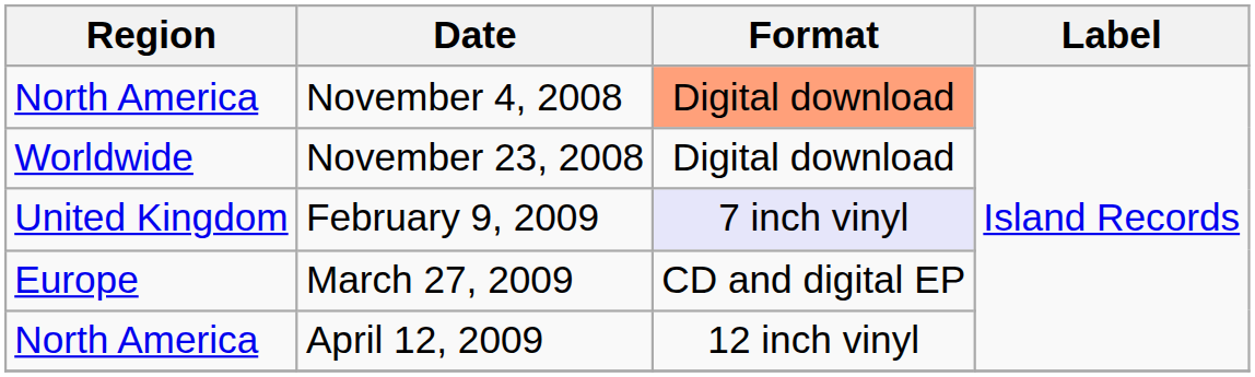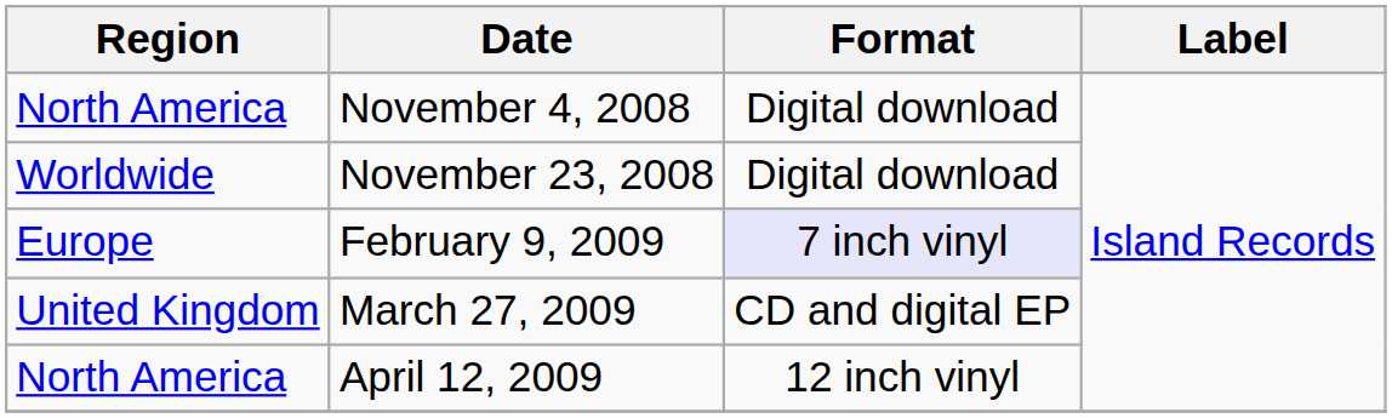 <table class=wikitable>
 <tr>
 <th>Region</th>
 <th>Date</th>
 <th>Format</th>
 <th>Label</th>
 </tr>
 <tr>
 <td rowspan="1"><a href='#'>North America</a></td>
 <td>November 4, 2008</td>
-<td align="center" style="background: lightsalmon;">Digital download</td>
+<td align="center">Digital download</td>
 <td align="center" rowspan="5"><a href='#'>Island Records</a></td>
 </tr>
 <tr>
 <td rowspan="1"><a href='#'>Worldwide</a></td>
 <td>November 23, 2008</td>
 <td align="center">Digital download</td>
 </tr>
 <tr>
-<td rowspan="1"><a href='#'>United Kingdom</a></td>
+<td rowspan="1"><a href='#'>Europe</a></td>
 <td>February 9, 2009</td>
 <td align="center" style="background: lavender;">7 inch vinyl</td>
 </tr>
 <tr>
-<td rowspan="1"><a href='#'>Europe</a></td>
+<td rowspan="1"><a href='#'>United Kingdom</a></td>
 <td>March 27, 2009</td>
 <td align="center">CD and digital EP</td>
 </tr>
 <tr>
 <td rowspan="1"><a href='#'>North America</a></td>
 <td>April 12, 2009</td>
 <td align="center">12 inch vinyl</td>
 </tr>
 <tr>
 </tr>
 </table>
